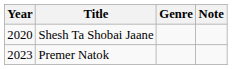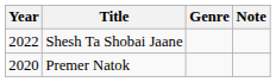 <table class="wikitable">
 <tr>
 <th>Year</th>
 <th>Title</th>
 <th>Genre</th>
 <th>Note</th>
 </tr>
 <tr>
-<td>2020</td>
+<td>2022</td>
 <td>Shesh Ta Shobai Jaane</td>
 <td></td>
 <td></td>
 </tr>
 <tr>
-<td>2023</td>
+<td>2020</td>
 <td>Premer Natok</td>
 <td></td>
 <td></td>
 </tr>
 </table>
